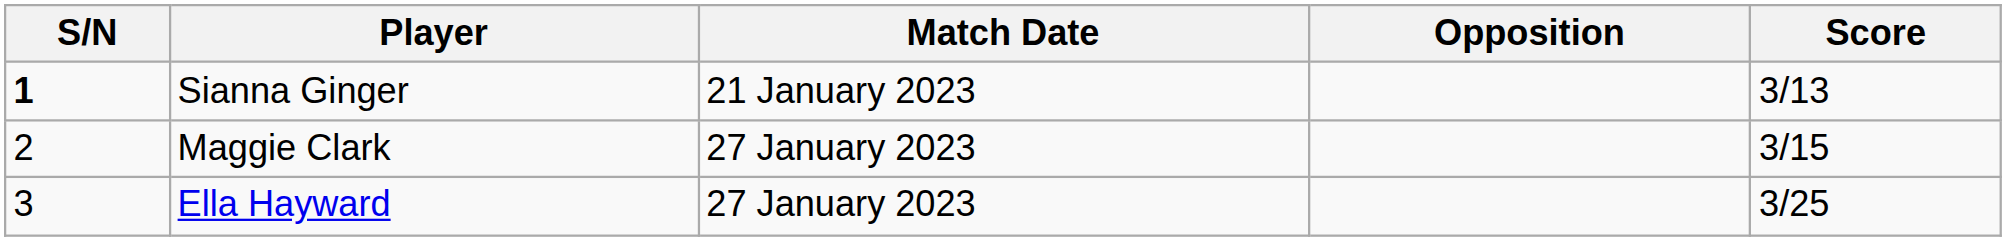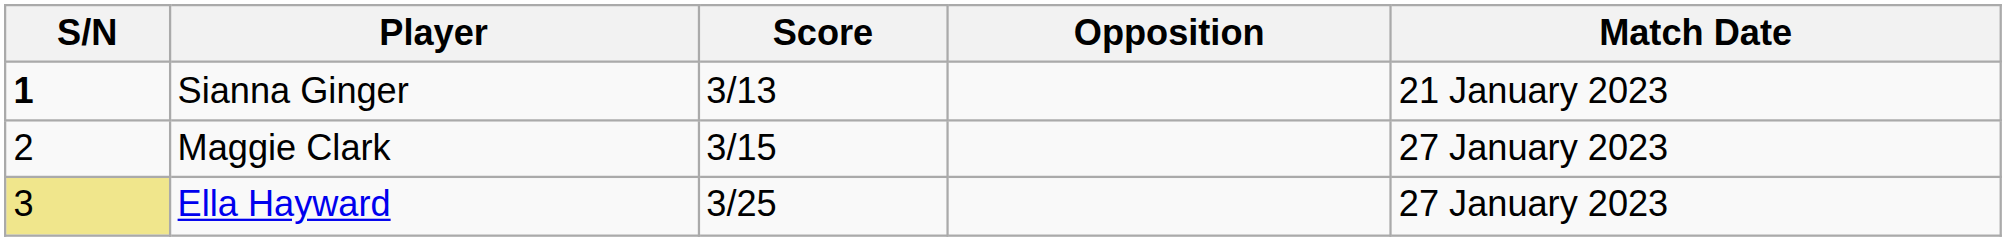 <table style="width:100%;" class="wikitable">
 <tr>
 <th>S/N</th>
 <th>Player</th>
+<th>Score</th>
+<th>Opposition</th>
 <th>Match Date</th>
-<th>Opposition</th>
-<th>Score</th>
 </tr>
 <tr>
 <td><strong>1</strong></td>
 <td>Sianna Ginger</td>
+<td>3/13</td>
+<td></td>
 <td>21 January 2023</td>
-<td></td>
-<td>3/13</td>
 </tr>
 <tr>
 <td>2</td>
 <td>Maggie Clark</td>
+<td>3/15</td>
+<td></td>
 <td>27 January 2023</td>
-<td></td>
-<td>3/15</td>
 </tr>
 <tr>
-<td>3</td>
+<td style="background: khaki;">3</td>
 <td><a href='#'>Ella Hayward</a></td>
+<td>3/25</td>
+<td></td>
 <td>27 January 2023</td>
-<td></td>
-<td>3/25</td>
 </tr>
 </table>
